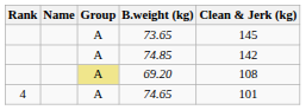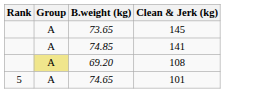 <table class="wikitable sortable" style="text-align:center;">
 <tr>
 <th>Rank</th>
-<th>Name</th>
 <th>Group</th>
 <th>B.weight (kg)</th>
 <th>Clean & Jerk (kg)</th>
 </tr>
 <tr>
 <td></td>
-<td align=left></td>
 <td>A</td>
 <td><em>73.65</em></td>
 <td>145</td>
 </tr>
 <tr>
 <td></td>
-<td align=left></td>
 <td>A</td>
 <td><em>74.85</em></td>
-<td>142</td>
+<td>141</td>
 </tr>
 <tr>
 <td></td>
-<td align=left></td>
 <td style="background: khaki;">A</td>
 <td><em>69.20</em></td>
 <td>108</td>
 </tr>
 <tr>
-<td>4</td>
-<td align=left></td>
+<td>5</td>
 <td>A</td>
 <td><em>74.65</em></td>
 <td>101</td>
 </tr>
 </table>
